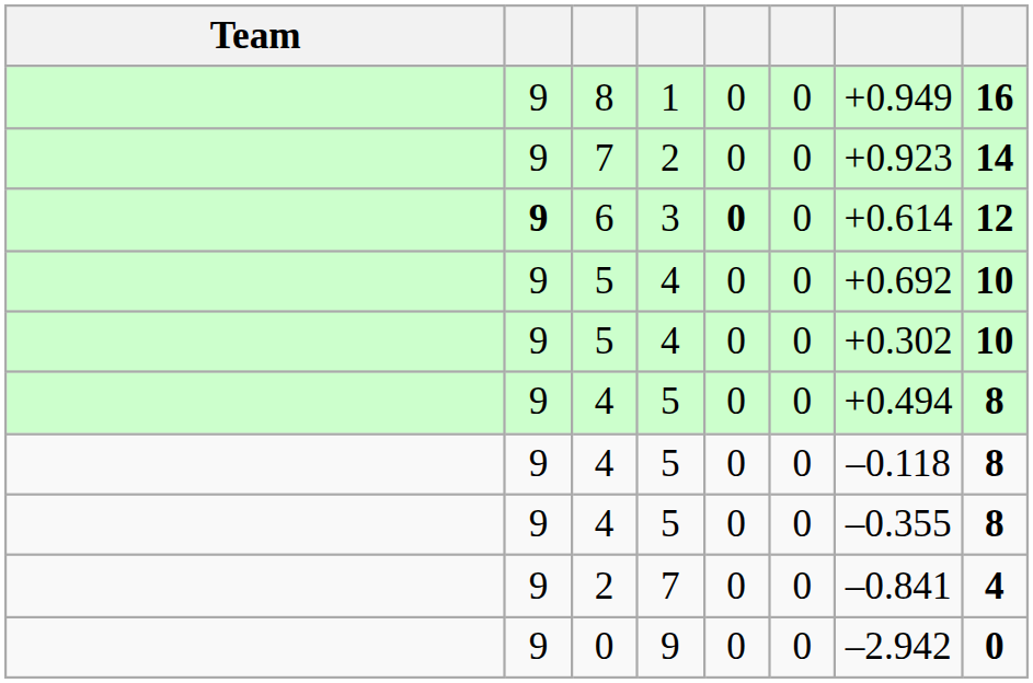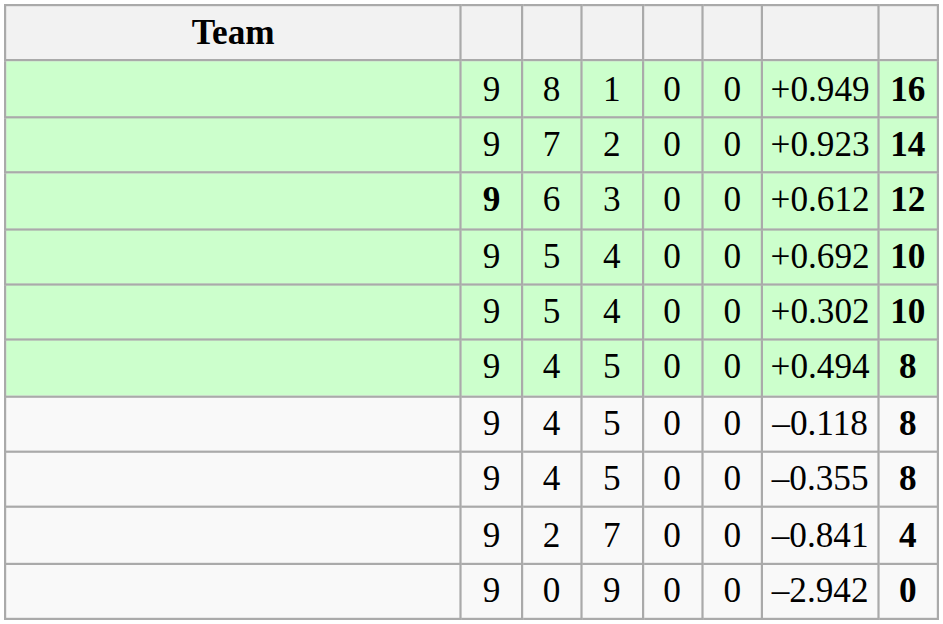 <table class="wikitable" style="text-align:center;">
 <tr>
 <th width=200>Team</th>
 <th width="20"></th>
 <th width="20"></th>
 <th width="20"></th>
 <th width="20"></th>
 <th width="20"></th>
 <th width="35"></th>
 <th width="20"></th>
 </tr>
 <tr bgcolor="#ccffcc">
 <td align=left></td>
 <td>9</td>
 <td>8</td>
 <td>1</td>
 <td>0</td>
 <td>0</td>
 <td>+0.949</td>
 <td><strong>16</strong></td>
 </tr>
 <tr bgcolor="#ccffcc">
 <td align=left></td>
 <td>9</td>
 <td>7</td>
 <td>2</td>
 <td>0</td>
 <td>0</td>
 <td>+0.923</td>
 <td><strong>14</strong></td>
 </tr>
 <tr bgcolor="#ccffcc">
 <td align=left></td>
 <td><strong>9</strong></td>
 <td>6</td>
 <td>3</td>
-<td><strong>0</strong></td>
 <td>0</td>
-<td>+0.614</td>
+<td>0</td>
+<td>+0.612</td>
 <td><strong>12</strong></td>
 </tr>
 <tr bgcolor="#ccffcc">
 <td align=left></td>
 <td>9</td>
 <td>5</td>
 <td>4</td>
 <td>0</td>
 <td>0</td>
 <td>+0.692</td>
 <td><strong>10</strong></td>
 </tr>
 <tr bgcolor="#ccffcc">
 <td align=left></td>
 <td>9</td>
 <td>5</td>
 <td>4</td>
 <td>0</td>
 <td>0</td>
 <td>+0.302</td>
 <td><strong>10</strong></td>
 </tr>
 <tr bgcolor="#ccffcc">
 <td align=left></td>
 <td>9</td>
 <td>4</td>
 <td>5</td>
 <td>0</td>
 <td>0</td>
 <td>+0.494</td>
 <td><strong>8</strong></td>
 </tr>
 <tr>
 <td align=left></td>
 <td>9</td>
 <td>4</td>
 <td>5</td>
 <td>0</td>
 <td>0</td>
 <td>–0.118</td>
 <td><strong>8</strong></td>
 </tr>
 <tr>
 <td align=left></td>
 <td>9</td>
 <td>4</td>
 <td>5</td>
 <td>0</td>
 <td>0</td>
 <td>–0.355</td>
 <td><strong>8</strong></td>
 </tr>
 <tr>
 <td align=left></td>
 <td>9</td>
 <td>2</td>
 <td>7</td>
 <td>0</td>
 <td>0</td>
 <td>–0.841</td>
 <td><strong>4</strong></td>
 </tr>
 <tr>
 <td align=left></td>
 <td>9</td>
 <td>0</td>
 <td>9</td>
 <td>0</td>
 <td>0</td>
 <td>–2.942</td>
 <td><strong>0</strong></td>
 </tr>
 </table>
